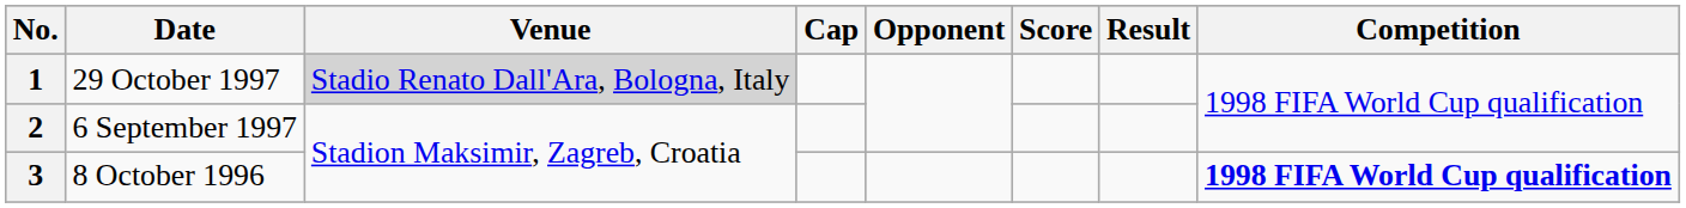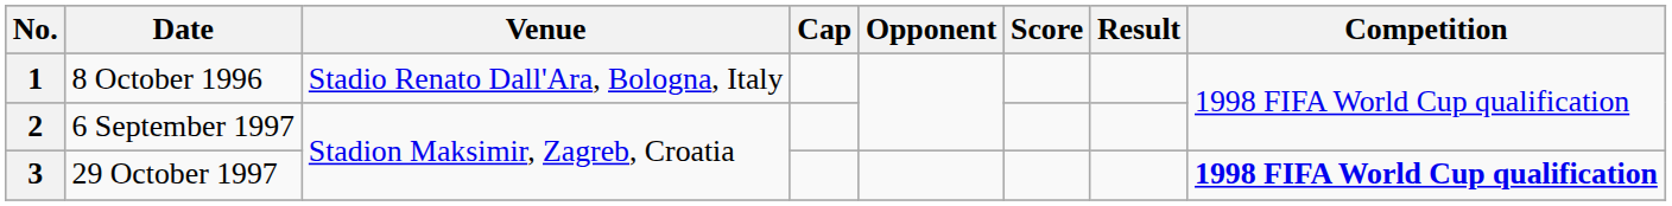 <table class="wikitable">
 <tr style="background:#ccc; text-align:center;">
 <th>No.</th>
 <th>Date</th>
 <th>Venue</th>
 <th>Cap</th>
 <th>Opponent</th>
 <th>Score</th>
 <th>Result</th>
 <th>Competition</th>
 </tr>
 <tr>
 <th>1</th>
-<td>29 October 1997</td>
-<td style="background: lightgrey;"><a href='#'>Stadio Renato Dall'Ara</a>, <a href='#'>Bologna</a>, Italy</td>
+<td>8 October 1996</td>
+<td><a href='#'>Stadio Renato Dall'Ara</a>, <a href='#'>Bologna</a>, Italy</td>
 <td></td>
 <td rowspan="2"></td>
 <td></td>
 <td></td>
 <td rowspan="2"><a href='#'>1998 FIFA World Cup qualification</a></td>
 </tr>
 <tr>
 <th>2</th>
 <td>6 September 1997</td>
 <td rowspan="2"><a href='#'>Stadion Maksimir</a>, <a href='#'>Zagreb</a>, Croatia</td>
 <td></td>
 <td></td>
 <td></td>
 </tr>
 <tr>
 <th>3</th>
-<td>8 October 1996</td>
+<td>29 October 1997</td>
 <td></td>
 <td></td>
 <td></td>
 <td></td>
 <td><strong><a href='#'>1998 FIFA World Cup qualification</a></strong></td>
 </tr>
 </table>
